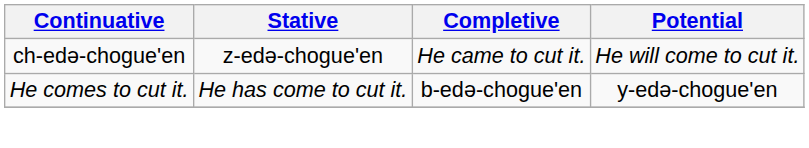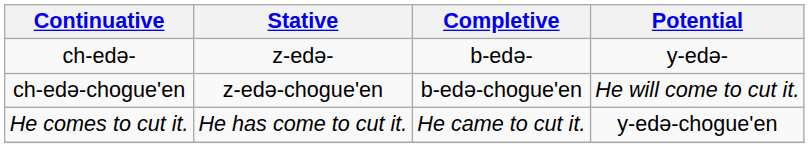 <table class="wikitable">
 <tr>
 <th><a href='#'>Continuative</a></th>
 <th><a href='#'>Stative</a></th>
 <th><a href='#'>Completive</a></th>
 <th><a href='#'>Potential</a></th>
 </tr>
 <tr>
+<td align="center">ch-edə-</td>
+<td align="center">z-edə-</td>
+<td align="center">b-edə-</td>
+<td align="center">y-edə-</td>
+</tr>
+<tr>
 <td align="center">ch-edə-chogue'en</td>
 <td align="center">z-edə-chogue'en</td>
-<td align="center"><em>He came to cut it.</em></td>
+<td align="center">b-edə-chogue'en</td>
 <td align="center"><em>He will come to cut it.</em></td>
 </tr>
 <tr>
 <td align="center"><em>He comes to cut it.</em></td>
 <td align="center"><em>He has come to cut it.</em></td>
-<td align="center">b-edə-chogue'en</td>
+<td align="center"><em>He came to cut it.</em></td>
 <td align="center">y-edə-chogue'en</td>
 </tr>
 <tr>
 </tr>
 </table>
